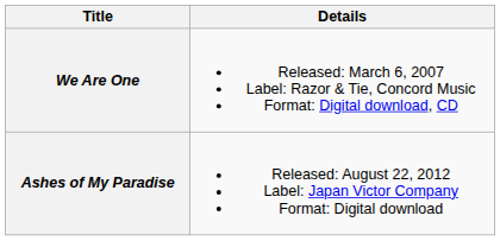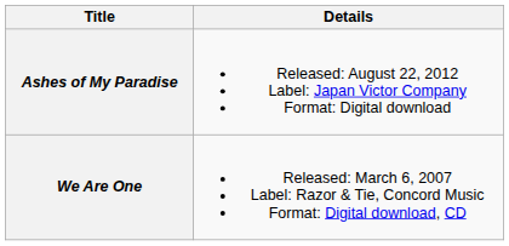 <table class="wikitable plainrowheaders" style="text-align:center;">
 <tr>
 <th style="width:12em;">Title</th>
 <th style="width:20em;">Details</th>
 </tr>
 <tr>
+<th scope="row"><em>Ashes of My Paradise</em></th>
+<td><br><ul><li>Released: August 22, 2012</li><li>Label: <a href='#'>Japan Victor Company</a></li><li>Format: Digital download</li></ul></td>
+</tr>
+<tr>
 <th scope="row"><em>We Are One</em></th>
 <td><br><ul><li>Released: March 6, 2007</li><li>Label: Razor & Tie, Concord Music</li><li>Format: <a href='#'>Digital download</a>, <a href='#'>CD</a></li></ul></td>
 </tr>
-<tr>
-<th scope="row"><em>Ashes of My Paradise</em></th>
-<td><br><ul><li>Released: August 22, 2012</li><li>Label: <a href='#'>Japan Victor Company</a></li><li>Format: Digital download</li></ul></td>
-</tr>
 </table>
